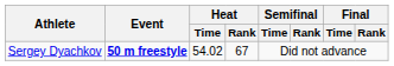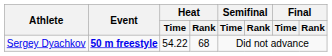 <table class=wikitable style="font-size:90%">
 <tr>
 <th rowspan="2">Athlete</th>
 <th rowspan="2">Event</th>
 <th colspan="2">Heat</th>
 <th colspan="2">Semifinal</th>
 <th colspan="2">Final</th>
 </tr>
 <tr style="font-size:95%">
 <th>Time</th>
 <th>Rank</th>
 <th>Time</th>
 <th>Rank</th>
 <th>Time</th>
 <th>Rank</th>
 </tr>
 <tr align=center>
 <td align=left><a href='#'>Sergey Dyachkov</a></td>
 <td align=left><strong><a href='#'>50 m freestyle</a></strong></td>
-<td>54.02</td>
-<td>67</td>
+<td>54.22</td>
+<td>68</td>
 <td colspan=4>Did not advance</td>
 </tr>
 </table>
